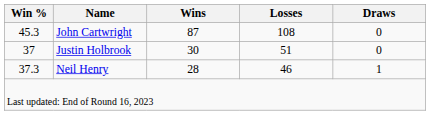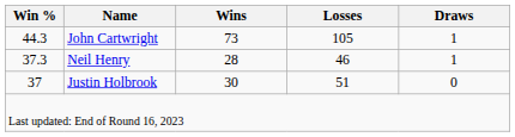 <table class="wikitable" style="text-align:left;">
 <tr>
 <th width="60">Win %</th>
 <th width="120">Name</th>
 <th width="120">Wins</th>
 <th width="120">Losses</th>
 <th width="120">Draws</th>
 </tr>
 <tr>
-<td style="text-align:Center;">45.3</td>
+<td style="text-align:Center;">44.3</td>
 <td><a href='#'>John Cartwright</a></td>
-<td style="text-align:Center;">87</td>
-<td style="text-align:Center;">108</td>
-<td style="text-align:Center;">0</td>
+<td style="text-align:Center;">73</td>
+<td style="text-align:Center;">105</td>
+<td style="text-align:Center;">1</td>
+</tr>
+<tr>
+<td style="text-align:Center;">37.3</td>
+<td style="text-align:left;"><a href='#'>Neil Henry</a></td>
+<td style="text-align:Center;">28</td>
+<td style="text-align:Center;">46</td>
+<td style="text-align:Center;">1</td>
 </tr>
 <tr>
 <td style="text-align:Center;">37</td>
 <td><a href='#'>Justin Holbrook</a></td>
 <td style="text-align:Center;">30</td>
 <td style="text-align:Center;">51</td>
 <td style="text-align:Center;">0</td>
 </tr>
-<tr>
-<td style="text-align:Center;">37.3</td>
-<td style="text-align:left;"><a href='#'>Neil Henry</a></td>
-<td style="text-align:Center;">28</td>
-<td style="text-align:Center;">46</td>
-<td style="text-align:Center;">1</td>
-</tr>
 <tr class="sortbottom">
 <td colspan=5><br><small>Last updated: End of Round 16, 2023</small></td>
 </tr>
 </table>
